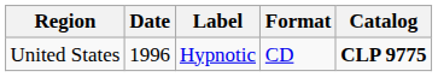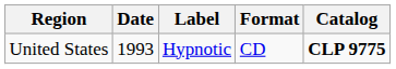 <table class="wikitable">
 <tr>
 <th>Region</th>
 <th>Date</th>
 <th>Label</th>
 <th>Format</th>
 <th>Catalog</th>
 </tr>
 <tr>
 <td>United States</td>
-<td>1996</td>
+<td>1993</td>
 <td><a href='#'>Hypnotic</a></td>
 <td><a href='#'>CD</a></td>
 <td><strong>CLP 9775</strong></td>
 </tr>
 </table>
